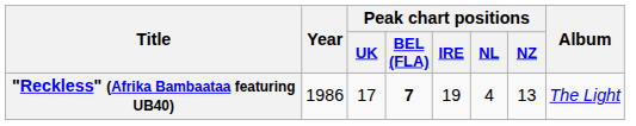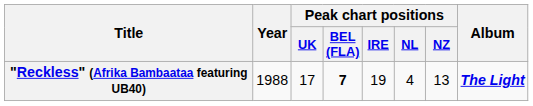 <table class="wikitable plainrowheaders" style="text-align:center;">
 <tr>
 <th rowspan="2" scope="col" style="width:17em;">Title</th>
 <th rowspan="2" scope="col" style="width:2em;">Year</th>
 <th colspan="5">Peak chart positions</th>
 <th rowspan="2">Album</th>
 </tr>
 <tr>
 <th scope="col" style="width:2em;font-size:90%;"><a href='#'>UK</a><br></th>
 <th scope="col" style="width:2em;font-size:90%;"><a href='#'>BEL (FLA)</a><br></th>
 <th scope="col" style="width:2em;font-size:90%;"><a href='#'>IRE</a><br></th>
 <th scope="col" style="width:2em;font-size:90%;"><a href='#'>NL</a><br></th>
 <th scope="col" style="width:2em;font-size:90%;"><a href='#'>NZ</a><br></th>
 </tr>
 <tr>
 <th scope="row">"<a href='#'>Reckless</a>" <small>(<a href='#'>Afrika Bambaataa</a> featuring UB40)</small></th>
-<td>1986</td>
+<td>1988</td>
 <td>17</td>
 <td><strong>7</strong></td>
 <td>19</td>
 <td>4</td>
 <td>13</td>
-<td><em><a href='#'>The Light</a></em></td>
+<td><strong><em><a href='#'>The Light</a></em></strong></td>
 </tr>
 </table>
